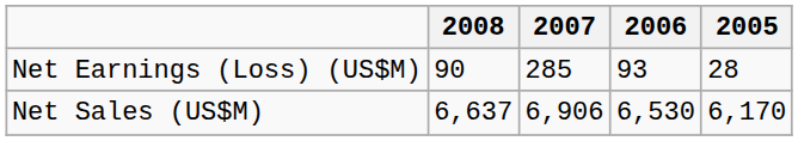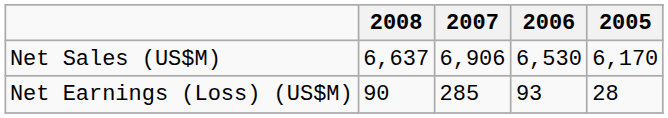 <table class="wikitable" style="margin: 1em auto 1em auto;">
 <tr>
 <td></td>
 <th>2008</th>
 <th>2007</th>
 <th>2006</th>
 <th>2005</th>
 </tr>
 <tr>
+<td>Net Sales (US$M)</td>
+<td>6,637</td>
+<td>6,906</td>
+<td>6,530</td>
+<td>6,170</td>
+</tr>
+<tr>
 <td>Net Earnings (Loss) (US$M)</td>
 <td>90</td>
 <td>285</td>
 <td>93</td>
 <td>28</td>
 </tr>
-<tr>
-<td>Net Sales (US$M)</td>
-<td>6,637</td>
-<td>6,906</td>
-<td>6,530</td>
-<td>6,170</td>
-</tr>
 </table>
